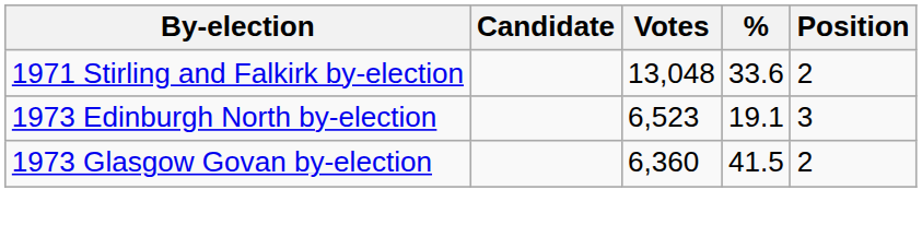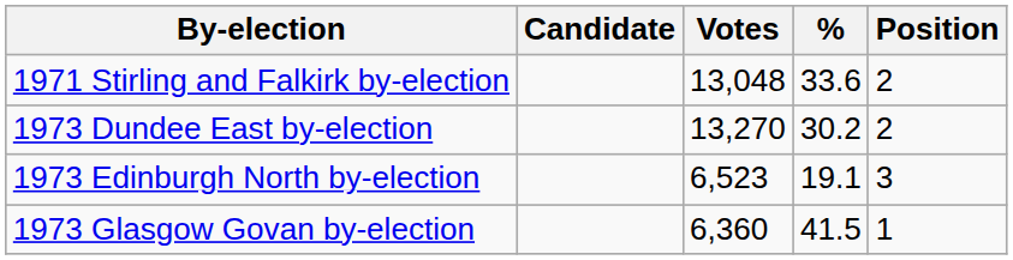 <table class="wikitable sortable">
 <tr>
 <th>By-election</th>
 <th>Candidate</th>
 <th>Votes</th>
 <th>%</th>
 <th>Position</th>
 </tr>
 <tr>
 <td><a href='#'>1971 Stirling and Falkirk by-election</a></td>
 <td></td>
 <td>13,048</td>
 <td>33.6</td>
 <td>2</td>
 </tr>
 <tr>
+<td><a href='#'>1973 Dundee East by-election</a></td>
+<td></td>
+<td>13,270</td>
+<td>30.2</td>
+<td>2</td>
+</tr>
+<tr>
 <td><a href='#'>1973 Edinburgh North by-election</a></td>
 <td></td>
 <td>6,523</td>
 <td>19.1</td>
 <td>3</td>
 </tr>
 <tr>
 <td><a href='#'>1973 Glasgow Govan by-election</a></td>
 <td></td>
 <td>6,360</td>
 <td>41.5</td>
-<td>2</td>
+<td>1</td>
 </tr>
 </table>
